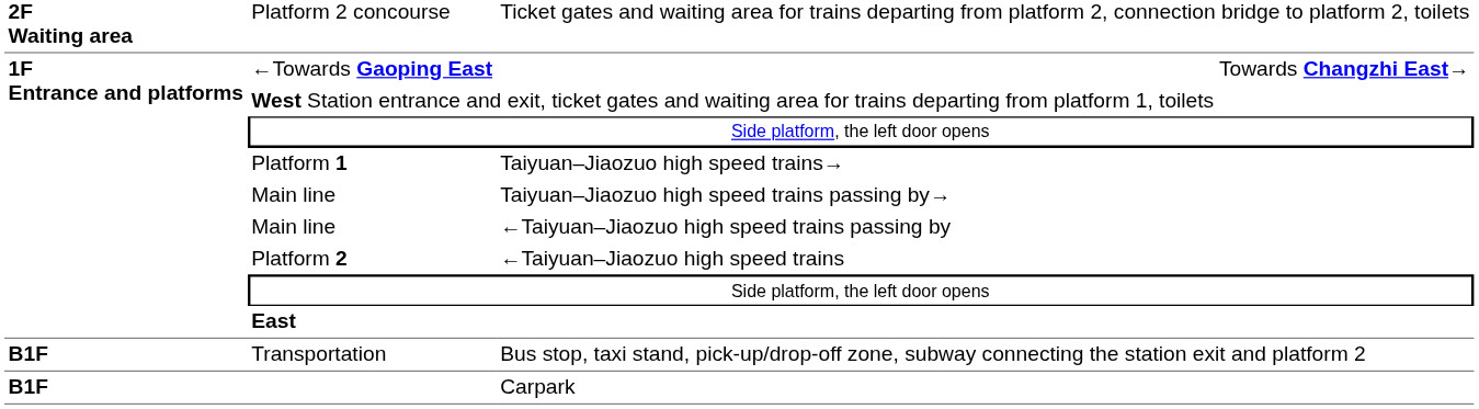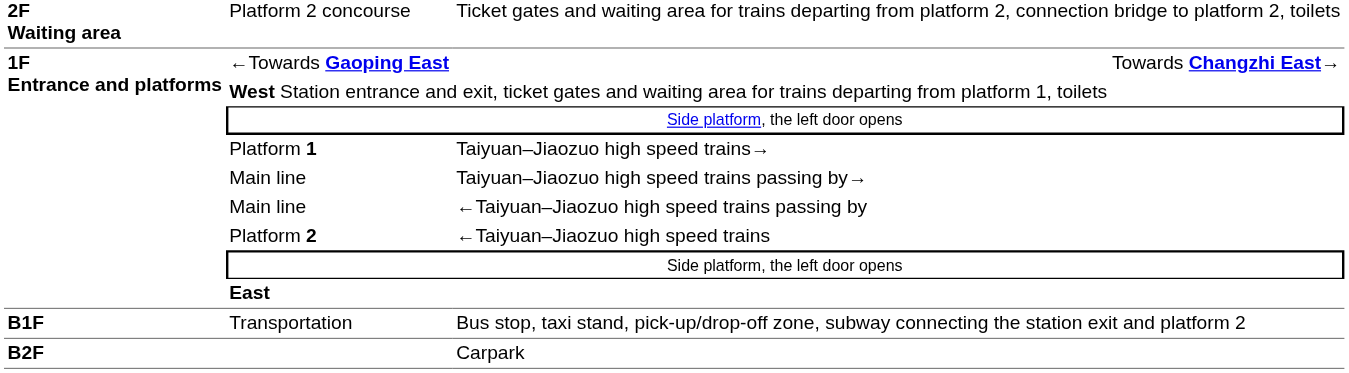 <table cellspacing="0" cellpadding="3">
 <tr style="vertical-align:top;">
 <td style="border-bottom:solid 1px gray; "><strong>2F<br>Waiting area</strong></td>
 <td style="border-bottom:solid 1px gray; ">Platform 2 concourse</td>
 <td style="border-bottom:solid 1px gray; ">Ticket gates and waiting area for trains departing from platform 2, connection bridge to platform 2, toilets</td>
 </tr>
 <tr>
 <td rowspan="10" style="border-bottom:solid 1px gray; vertical-align:top;"><strong>1F<br>Entrance and platforms</strong></td>
 </tr>
 <tr>
 <td>←Towards <a href='#'><strong>Gaoping East</strong></a></td>
 <td align="right">Towards <a href='#'><strong>Changzhi East</strong></a>→</td>
 </tr>
 <tr>
 <td colspan="2" valign="top"><strong>West</strong> Station entrance and exit, ticket gates and waiting area for trains departing from platform 1, toilets</td>
 </tr>
 <tr>
 <td colspan="2" style="border-top:solid 1px black; border-right:solid 2px black; border-left:solid 2px black; border-bottom:solid 2px black; font-size:smaller; text-align:center;"><a href='#'>Side platform</a>, the left door opens</td>
 </tr>
 <tr>
 <td>Platform <strong>1</strong></td>
 <td>Taiyuan–Jiaozuo high speed trains→</td>
 </tr>
 <tr>
 <td>Main line</td>
 <td>Taiyuan–Jiaozuo high speed trains passing by→</td>
 </tr>
 <tr>
 <td>Main line</td>
 <td>←Taiyuan–Jiaozuo high speed trains passing by</td>
 </tr>
 <tr>
 <td>Platform <strong>2</strong></td>
 <td>←Taiyuan–Jiaozuo high speed trains</td>
 </tr>
 <tr>
 <td colspan="2" style="border-top:solid 2px black; border-right:solid 2px black; border-left:solid 2px black; border-bottom:solid 1px black; font-size:smaller; text-align:center;">Side platform, the left door opens</td>
 </tr>
 <tr>
 <td style="border-bottom:solid 1px gray;"><strong>East</strong></td>
 <td style="border-bottom:solid 1px gray;"></td>
 </tr>
 <tr>
 <td style="border-bottom:solid 1px gray; "><strong>B1F</strong></td>
 <td style="border-bottom:solid 1px gray; ">Transportation</td>
 <td style="border-bottom:solid 1px gray; ">Bus stop, taxi stand, pick-up/drop-off zone, subway connecting the station exit and platform 2</td>
 </tr>
 <tr>
-<td style="border-bottom:solid 1px gray; "><strong>B1F</strong></td>
+<td style="border-bottom:solid 1px gray; "><strong>B2F</strong></td>
 <td style="border-bottom:solid 1px gray; "></td>
 <td style="border-bottom:solid 1px gray; ">Carpark</td>
 </tr>
 <tr>
 </tr>
 </table>
